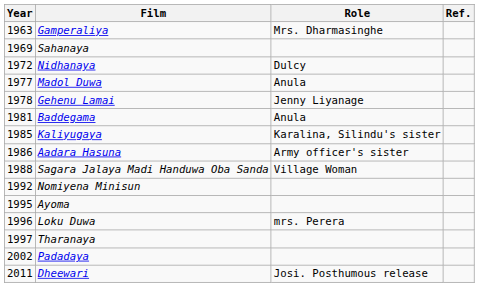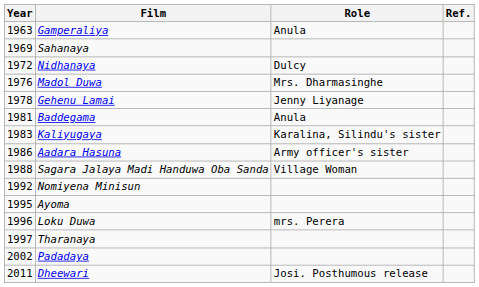 <table class="wikitable">
 <tr>
 <th>Year</th>
 <th>Film</th>
 <th>Role</th>
 <th>Ref.</th>
 </tr>
 <tr>
 <td>1963</td>
 <td><em><a href='#'>Gamperaliya</a></em></td>
-<td>Mrs. Dharmasinghe</td>
+<td>Anula</td>
 <td></td>
 </tr>
 <tr>
 <td>1969</td>
 <td><em>Sahanaya</em></td>
 <td></td>
 <td></td>
 </tr>
 <tr>
 <td>1972</td>
 <td><em><a href='#'>Nidhanaya</a></em></td>
 <td>Dulcy</td>
 <td></td>
 </tr>
 <tr>
-<td>1977</td>
+<td>1976</td>
 <td><em><a href='#'>Madol Duwa</a></em></td>
-<td>Anula</td>
+<td>Mrs. Dharmasinghe</td>
 <td></td>
 </tr>
 <tr>
 <td>1978</td>
 <td><em><a href='#'>Gehenu Lamai</a></em></td>
 <td>Jenny Liyanage</td>
 <td></td>
 </tr>
 <tr>
 <td>1981</td>
 <td><em><a href='#'>Baddegama</a></em></td>
 <td>Anula</td>
 <td></td>
 </tr>
 <tr>
-<td>1985</td>
+<td>1983</td>
 <td><em><a href='#'>Kaliyugaya</a></em></td>
 <td>Karalina, Silindu's sister</td>
 <td></td>
 </tr>
 <tr>
 <td>1986</td>
 <td><em><a href='#'>Aadara Hasuna</a></em></td>
 <td>Army officer's sister</td>
 <td></td>
 </tr>
 <tr>
 <td>1988</td>
 <td><em>Sagara Jalaya Madi Handuwa Oba Sanda</em></td>
 <td>Village Woman</td>
 <td></td>
 </tr>
 <tr>
 <td>1992</td>
 <td><em>Nomiyena Minisun</em></td>
 <td></td>
 <td></td>
 </tr>
 <tr>
 <td>1995</td>
 <td><em>Ayoma</em></td>
 <td></td>
 <td></td>
 </tr>
 <tr>
 <td>1996</td>
 <td><em>Loku Duwa</em></td>
 <td>mrs. Perera</td>
 <td></td>
 </tr>
 <tr>
 <td>1997</td>
 <td><em>Tharanaya</em></td>
 <td></td>
 <td></td>
 </tr>
 <tr>
 <td>2002</td>
 <td><em><a href='#'>Padadaya</a></em></td>
 <td></td>
 <td></td>
 </tr>
 <tr>
 <td>2011</td>
 <td><em><a href='#'>Dheewari</a></em></td>
 <td>Josi. Posthumous release</td>
 <td></td>
 </tr>
 </table>
